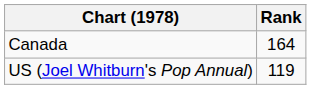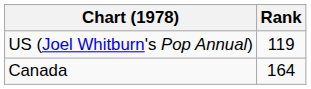 <table class="wikitable">
 <tr>
 <th align="left">Chart (1978)</th>
 <th style="text-align:center;">Rank</th>
 </tr>
 <tr>
+<td>US (<a href='#'>Joel Whitburn</a>'s <em>Pop Annual</em>)</td>
+<td style="text-align:center;">119</td>
+</tr>
+<tr>
 <td>Canada</td>
 <td style="text-align:center;">164</td>
 </tr>
-<tr>
-<td>US (<a href='#'>Joel Whitburn</a>'s <em>Pop Annual</em>)</td>
-<td style="text-align:center;">119</td>
-</tr>
 </table>
